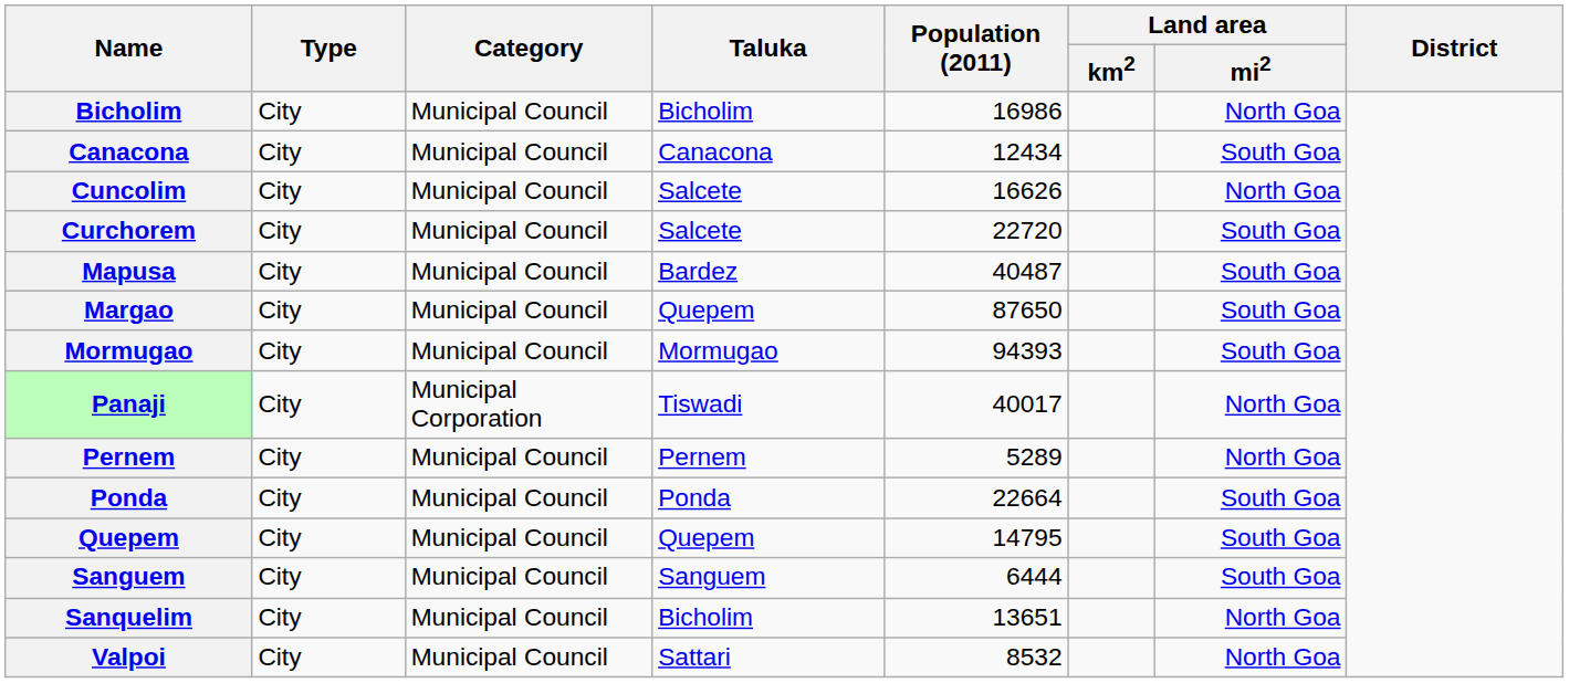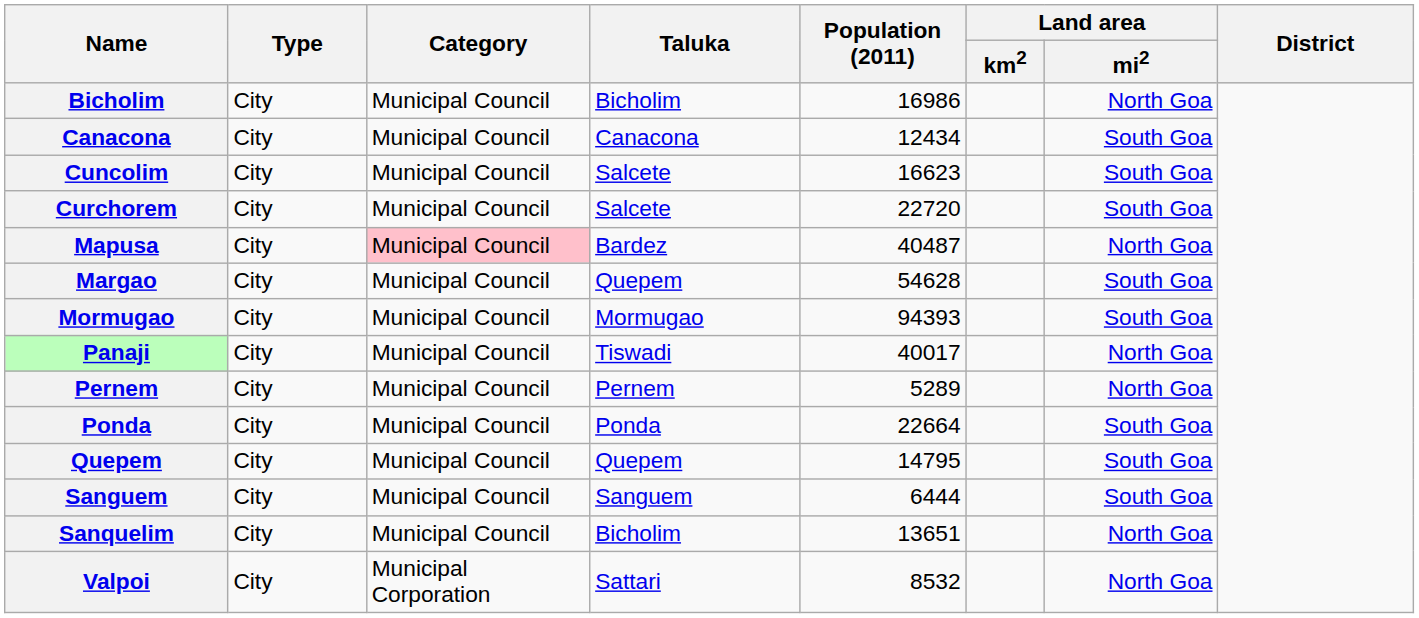 <table class="wikitable plainrowheaders sortable">
 <tr>
 <th scope="col" style="width:150px;" rowspan=2>Name</th>
 <th scope="col" style="width:90px;"  rowspan=2>Type</th>
 <th scope="col" style="width:150px;"  rowspan=2>Category</th>
 <th scope="col" style="width:140px;" rowspan=2>Taluka</th>
 <th scope="col" style="width:110px;" rowspan=2>Population (2011)</th>
 <th scope="col" style="width:170px;" colspan=2>Land area</th>
 <th scope="col" style="width:130px;" rowspan=2>District</th>
 </tr>
 <tr>
 <th>km<sup>2</sup></th>
 <th>mi<sup>2</sup></th>
 </tr>
 <tr>
 <th scope="row"><a href='#'>Bicholim</a></th>
 <td>City</td>
 <td>Municipal Council</td>
 <td><a href='#'>Bicholim</a></td>
 <td align=right>16986</td>
 <td></td>
 <td align=right><a href='#'>North Goa</a></td>
 </tr>
 <tr>
 <th scope="row"><a href='#'>Canacona</a></th>
 <td>City</td>
 <td>Municipal Council</td>
 <td><a href='#'>Canacona</a></td>
 <td align=right>12434</td>
 <td></td>
 <td align=right><a href='#'>South Goa</a></td>
 </tr>
 <tr>
 <th scope="row"><a href='#'>Cuncolim</a></th>
 <td>City</td>
 <td>Municipal Council</td>
 <td><a href='#'>Salcete</a></td>
-<td align=right>16626</td>
+<td align=right>16623</td>
 <td></td>
-<td align=right><a href='#'>North Goa</a></td>
+<td align=right><a href='#'>South Goa</a></td>
 </tr>
 <tr>
 <th scope="row"><a href='#'>Curchorem</a></th>
 <td>City</td>
 <td>Municipal Council</td>
 <td><a href='#'>Salcete</a></td>
 <td align=right>22720</td>
 <td></td>
 <td align=right><a href='#'>South Goa</a></td>
 </tr>
 <tr>
 <th scope="row"><a href='#'>Mapusa</a></th>
 <td>City</td>
-<td>Municipal Council</td>
+<td style="background: pink;">Municipal Council</td>
 <td><a href='#'>Bardez</a></td>
 <td align=right>40487</td>
 <td></td>
-<td align=right><a href='#'>South Goa</a></td>
+<td align=right><a href='#'>North Goa</a></td>
 </tr>
 <tr>
 <th scope="row"><a href='#'>Margao</a></th>
 <td>City</td>
 <td>Municipal Council</td>
 <td><a href='#'>Quepem</a></td>
-<td align=right>87650</td>
+<td align=right>54628</td>
 <td></td>
 <td align=right><a href='#'>South Goa</a></td>
 </tr>
 <tr>
 <th scope="row"><a href='#'>Mormugao</a></th>
 <td>City</td>
 <td>Municipal Council</td>
 <td><a href='#'>Mormugao</a></td>
 <td align=right>94393</td>
 <td></td>
 <td align=right><a href='#'>South Goa</a></td>
 </tr>
 <tr>
 <th scope="row" style="background:#bfb;"><a href='#'>Panaji</a></th>
 <td>City</td>
-<td>Municipal Corporation</td>
+<td>Municipal Council</td>
 <td><a href='#'>Tiswadi</a></td>
 <td align=right>40017</td>
 <td></td>
 <td align=right><a href='#'>North Goa</a></td>
 </tr>
 <tr>
 <th scope="row"><a href='#'>Pernem</a></th>
 <td>City</td>
 <td>Municipal Council</td>
 <td><a href='#'>Pernem</a></td>
 <td align=right>5289</td>
 <td></td>
 <td align=right><a href='#'>North Goa</a></td>
 </tr>
 <tr>
 <th scope="row"><a href='#'>Ponda</a></th>
 <td>City</td>
 <td>Municipal Council</td>
 <td><a href='#'>Ponda</a></td>
 <td align=right>22664</td>
 <td></td>
 <td align=right><a href='#'>South Goa</a></td>
 </tr>
 <tr>
 <th scope="row"><a href='#'>Quepem</a></th>
 <td>City</td>
 <td>Municipal Council</td>
 <td><a href='#'>Quepem</a></td>
 <td align=right>14795</td>
 <td></td>
 <td align=right><a href='#'>South Goa</a></td>
 </tr>
 <tr>
 <th scope="row"><a href='#'>Sanguem</a></th>
 <td>City</td>
 <td>Municipal Council</td>
 <td><a href='#'>Sanguem</a></td>
 <td align=right>6444</td>
 <td></td>
 <td align=right><a href='#'>South Goa</a></td>
 </tr>
 <tr>
 <th scope="row"><a href='#'>Sanquelim</a></th>
 <td>City</td>
 <td>Municipal Council</td>
 <td><a href='#'>Bicholim</a></td>
 <td align=right>13651</td>
 <td></td>
 <td align=right><a href='#'>North Goa</a></td>
 </tr>
 <tr>
 <th scope="row"><a href='#'>Valpoi</a></th>
 <td>City</td>
-<td>Municipal Council</td>
+<td>Municipal Corporation</td>
 <td><a href='#'>Sattari</a></td>
 <td align=right>8532</td>
 <td></td>
 <td align=right><a href='#'>North Goa</a></td>
 </tr>
 </table>
